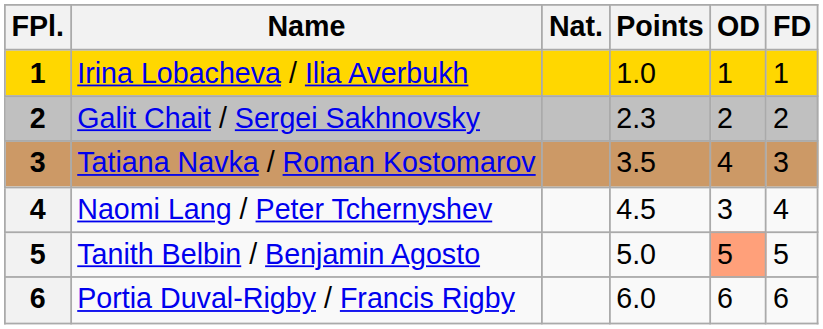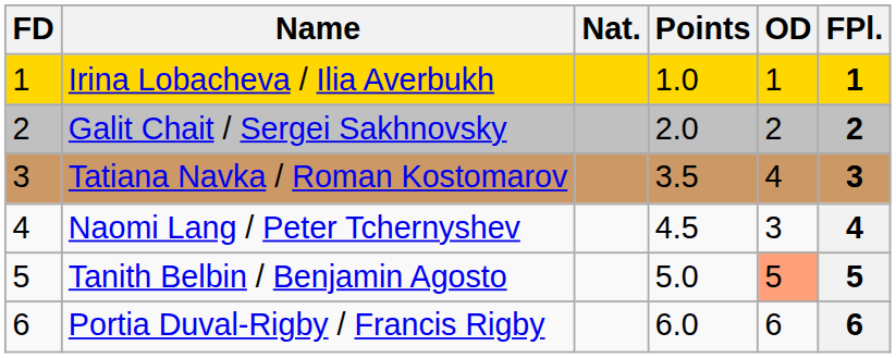 <table class="wikitable">
 <tr>
-<th>FPl.</th>
+<th>FD</th>
 <th>Name</th>
 <th>Nat.</th>
 <th>Points</th>
 <th>OD</th>
-<th>FD</th>
+<th>FPl.</th>
 </tr>
 <tr bgcolor=gold>
-<td align=center><strong>1</strong></td>
+<td>1</td>
 <td><a href='#'>Irina Lobacheva</a> / <a href='#'>Ilia Averbukh</a></td>
 <td></td>
 <td>1.0</td>
 <td>1</td>
-<td>1</td>
+<td align=center><strong>1</strong></td>
 </tr>
 <tr bgcolor=silver>
-<td align=center><strong>2</strong></td>
+<td>2</td>
 <td><a href='#'>Galit Chait</a> / <a href='#'>Sergei Sakhnovsky</a></td>
 <td></td>
-<td>2.3</td>
+<td>2.0</td>
 <td>2</td>
-<td>2</td>
+<td align=center><strong>2</strong></td>
 </tr>
 <tr bgcolor=cc9966>
-<td align=center><strong>3</strong></td>
+<td>3</td>
 <td><a href='#'>Tatiana Navka</a> / <a href='#'>Roman Kostomarov</a></td>
 <td></td>
 <td>3.5</td>
 <td>4</td>
-<td>3</td>
+<td align=center><strong>3</strong></td>
 </tr>
 <tr>
-<th>4</th>
+<td>4</td>
 <td><a href='#'>Naomi Lang</a> / <a href='#'>Peter Tchernyshev</a></td>
 <td></td>
 <td>4.5</td>
 <td>3</td>
-<td>4</td>
+<th>4</th>
 </tr>
 <tr>
-<th>5</th>
+<td>5</td>
 <td><a href='#'>Tanith Belbin</a> / <a href='#'>Benjamin Agosto</a></td>
 <td></td>
 <td>5.0</td>
 <td style="background: lightsalmon;">5</td>
-<td>5</td>
+<th>5</th>
 </tr>
 <tr>
-<th>6</th>
+<td>6</td>
 <td><a href='#'>Portia Duval-Rigby</a> / <a href='#'>Francis Rigby</a></td>
 <td></td>
 <td>6.0</td>
 <td>6</td>
-<td>6</td>
+<th>6</th>
 </tr>
 </table>
